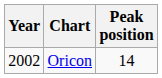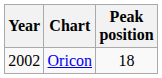 <table class="wikitable">
 <tr>
 <th>Year</th>
 <th>Chart</th>
 <th>Peak<br>position</th>
 </tr>
 <tr>
 <td>2002</td>
 <td><a href='#'>Oricon</a></td>
-<td style="text-align:center">14</td>
+<td style="text-align:center">18</td>
 </tr>
 </table>
